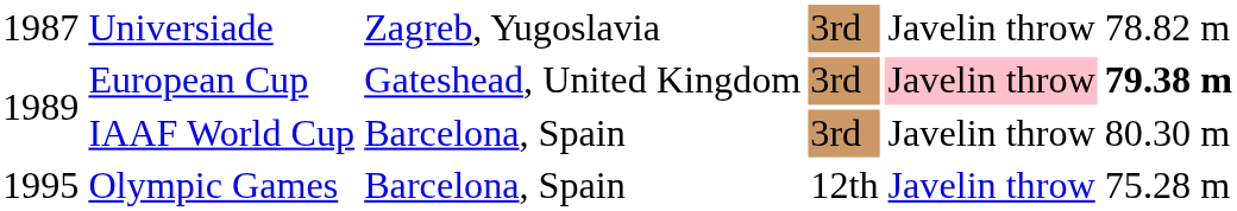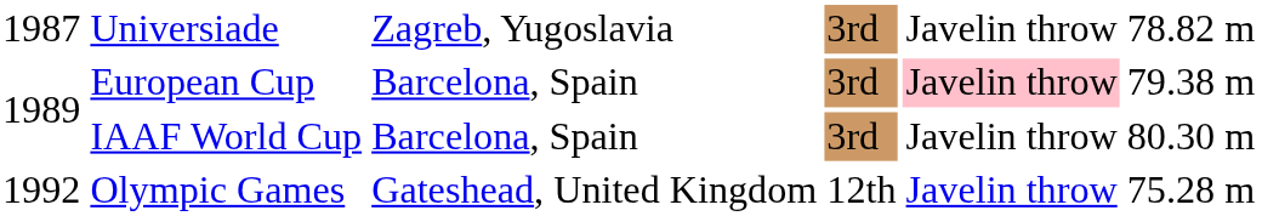 <table>
 <tr>
 <td>1987</td>
 <td><a href='#'>Universiade</a></td>
 <td><a href='#'>Zagreb</a>, Yugoslavia</td>
 <td bgcolor=cc9966>3rd</td>
 <td>Javelin throw</td>
 <td>78.82 m</td>
 </tr>
 <tr>
 <td rowspan=2>1989</td>
 <td><a href='#'>European Cup</a></td>
-<td><a href='#'>Gateshead</a>, United Kingdom</td>
+<td><a href='#'>Barcelona</a>, Spain</td>
 <td bgcolor=cc9966>3rd</td>
 <td style="background: pink;">Javelin throw</td>
-<td><strong>79.38 m</strong></td>
+<td>79.38 m</td>
 </tr>
 <tr>
 <td><a href='#'>IAAF World Cup</a></td>
 <td><a href='#'>Barcelona</a>, Spain</td>
 <td bgcolor=cc9966>3rd</td>
 <td>Javelin throw</td>
 <td>80.30 m</td>
 </tr>
 <tr>
-<td>1995</td>
+<td>1992</td>
 <td><a href='#'>Olympic Games</a></td>
-<td><a href='#'>Barcelona</a>, Spain</td>
+<td><a href='#'>Gateshead</a>, United Kingdom</td>
 <td>12th</td>
 <td><a href='#'>Javelin throw</a></td>
 <td>75.28 m</td>
 </tr>
 </table>
